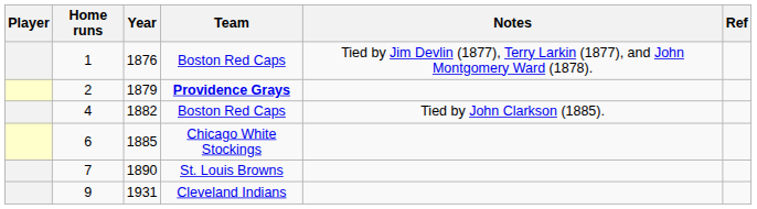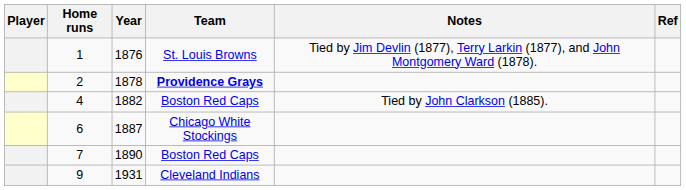 <table class="wikitable sortable plainrowheaders"  style="text-align:center;">
 <tr>
 <th scope="col">Player</th>
 <th scope="col">Home runs</th>
 <th scope="col">Year</th>
 <th scope="col">Team</th>
 <th scope="col">Notes</th>
 <th scope="col" class="unsortable">Ref</th>
 </tr>
 <tr>
 <th scope="row" style="text-align:center"></th>
 <td>1</td>
 <td>1876</td>
-<td><a href='#'>Boston Red Caps</a></td>
+<td><a href='#'>St. Louis Browns</a></td>
 <td>Tied by <a href='#'>Jim Devlin</a> (1877), <a href='#'>Terry Larkin</a> (1877), and <a href='#'>John Montgomery Ward</a> (1878).</td>
 <td></td>
 </tr>
 <tr>
 <th scope="row" style="text-align:center; background:#ffc;"><sup></sup></th>
 <td>2</td>
-<td>1879</td>
+<td>1878</td>
 <td><strong><a href='#'>Providence Grays</a></strong></td>
 <td></td>
 <td></td>
 </tr>
 <tr>
 <th scope="row" style="text-align:center"></th>
 <td>4</td>
 <td>1882</td>
 <td><a href='#'>Boston Red Caps</a></td>
 <td>Tied by <a href='#'>John Clarkson</a> (1885).</td>
 <td></td>
 </tr>
 <tr>
 <th scope="row" style="text-align:center; background:#ffc;"><sup></sup></th>
 <td>6</td>
-<td>1885</td>
+<td>1887</td>
 <td><a href='#'>Chicago White Stockings</a></td>
 <td></td>
 <td></td>
 </tr>
 <tr>
 <th scope="row" style="text-align:center"></th>
 <td>7</td>
 <td>1890</td>
-<td><a href='#'>St. Louis Browns</a></td>
+<td><a href='#'>Boston Red Caps</a></td>
 <td></td>
 <td></td>
 </tr>
 <tr>
 <th scope="row" style="text-align:center"></th>
 <td>9</td>
 <td>1931</td>
 <td><a href='#'>Cleveland Indians</a></td>
 <td></td>
 <td></td>
 </tr>
 </table>
